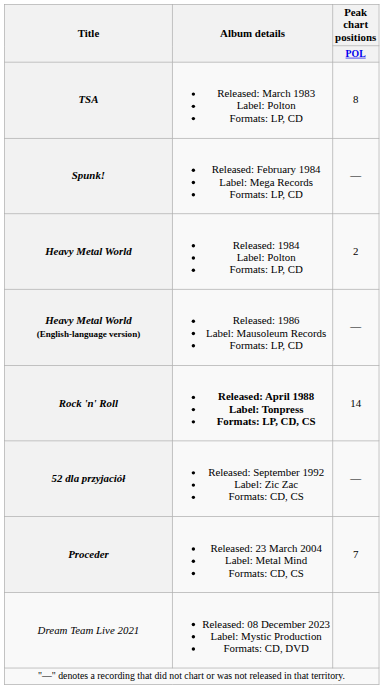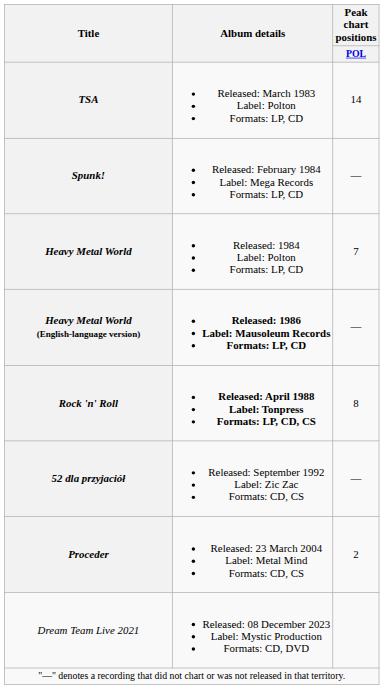 <table class="wikitable plainrowheaders" style="text-align:center;">
 <tr>
 <th scope="col" rowspan="2" style="width:15em;">Title</th>
 <th scope="col" rowspan="2">Album details</th>
 <th scope="col" colspan="1">Peak chart positions</th>
 </tr>
 <tr>
 <th scope="col" style="width:3em;font-size:90%;"><a href='#'>POL</a><br></th>
 </tr>
 <tr>
 <th scope="row"><em>TSA</em></th>
 <td><br><ul><li>Released: March 1983</li><li>Label: Polton</li><li>Formats: LP, CD</li></ul></td>
-<td>8</td>
+<td>14</td>
 </tr>
 <tr>
 <th scope="row"><em>Spunk!</em></th>
 <td><br><ul><li>Released: February 1984</li><li>Label: Mega Records</li><li>Formats: LP, CD</li></ul></td>
 <td>—</td>
 </tr>
 <tr>
 <th scope="row"><em>Heavy Metal World</em></th>
 <td><br><ul><li>Released: 1984</li><li>Label: Polton</li><li>Formats: LP, CD</li></ul></td>
-<td>2</td>
+<td>7</td>
 </tr>
 <tr>
 <th scope="row"><em>Heavy Metal World</em><br><small>(English-language version)</small></th>
-<td><br><ul><li>Released: 1986</li><li>Label: Mausoleum Records</li><li>Formats: LP, CD</li></ul></td>
+<td><strong><br><ul><li>Released: 1986</li><li>Label: Mausoleum Records</li><li>Formats: LP, CD</li></ul></strong></td>
 <td>—</td>
 </tr>
 <tr>
 <th scope="row"><em>Rock 'n' Roll</em></th>
 <td><strong><br><ul><li>Released: April 1988</li><li>Label: Tonpress</li><li>Formats: LP, CD, CS</li></ul></strong></td>
-<td>14</td>
+<td>8</td>
 </tr>
 <tr>
 <th scope="row"><em>52 dla przyjaciół</em></th>
 <td><br><ul><li>Released: September 1992</li><li>Label: Zic Zac</li><li>Formats: CD, CS</li></ul></td>
 <td>—</td>
 </tr>
 <tr>
 <th scope="row"><em>Proceder</em></th>
 <td><br><ul><li>Released: 23 March 2004</li><li>Label: Metal Mind</li><li>Formats: CD, CS</li></ul></td>
-<td>7</td>
+<td>2</td>
 </tr>
 <tr>
 <td><em>Dream Team Live 2021</em></td>
 <td><br><ul><li>Released: 08 December 2023</li><li>Label: Mystic Production</li><li>Formats: CD, DVD</li></ul></td>
 <td></td>
 </tr>
 <tr>
 <td colspan="10" style="font-size:90%">"—" denotes a recording that did not chart or was not released in that territory.</td>
 </tr>
 </table>
